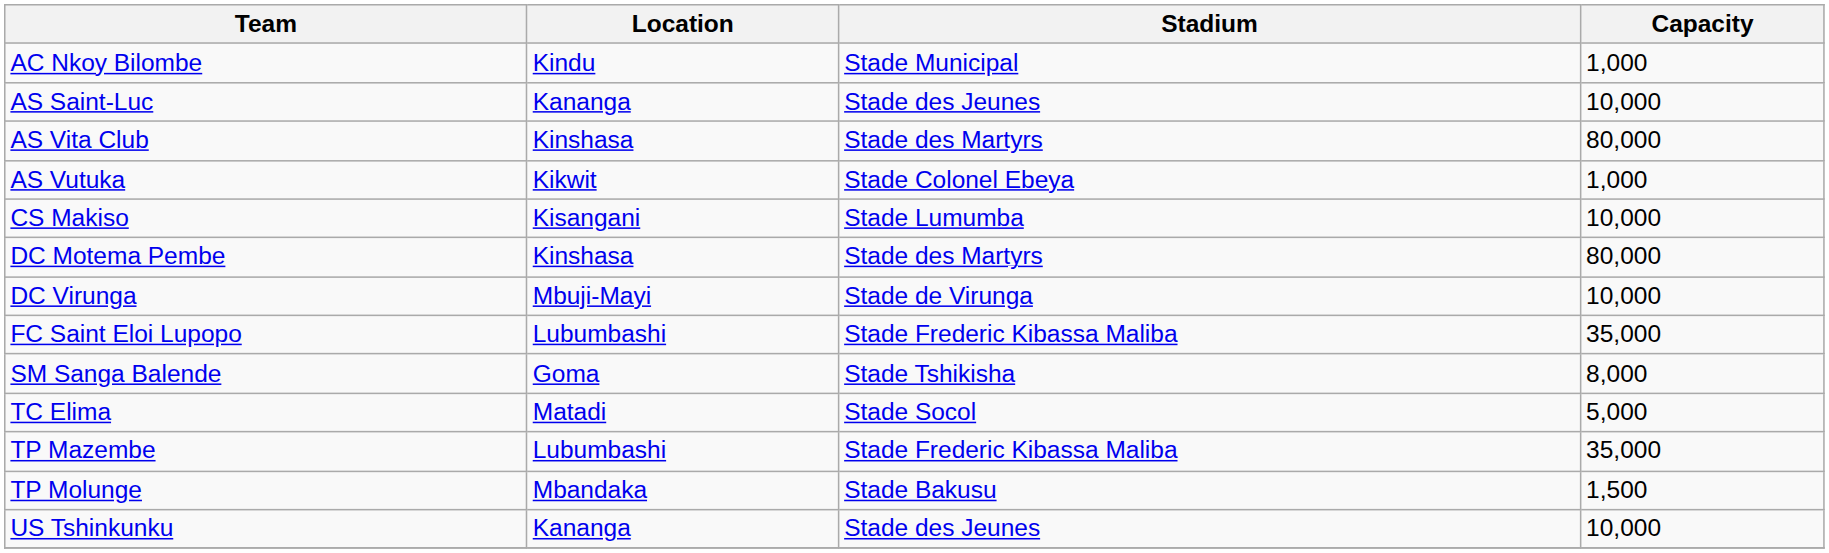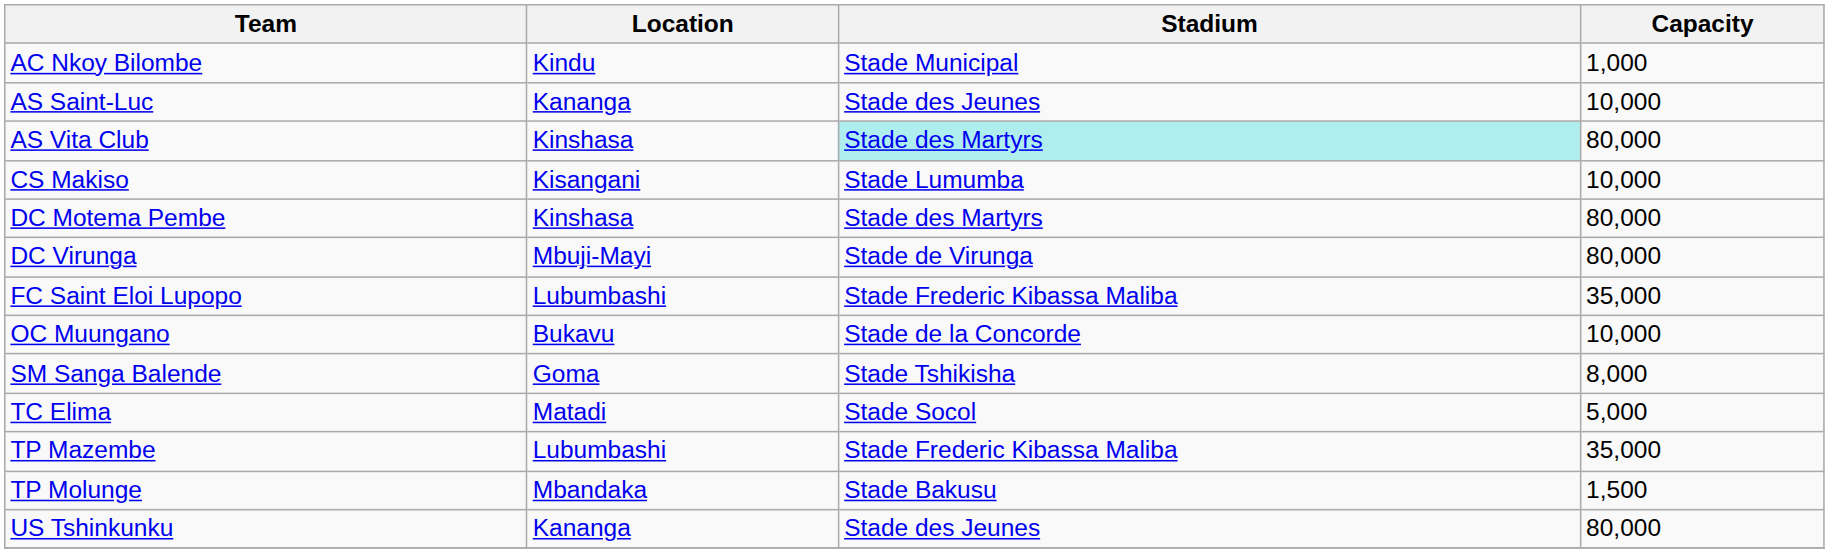 <table class="wikitable sortable" style="text-align: left; width: 60%;">
 <tr>
 <th>Team</th>
 <th>Location</th>
 <th>Stadium</th>
 <th>Capacity</th>
 </tr>
 <tr>
 <td><a href='#'>AC Nkoy Bilombe</a></td>
 <td><a href='#'>Kindu</a></td>
 <td><a href='#'>Stade Municipal</a></td>
 <td>1,000</td>
 </tr>
 <tr>
 <td><a href='#'>AS Saint-Luc</a></td>
 <td><a href='#'>Kananga</a></td>
 <td><a href='#'>Stade des Jeunes</a></td>
 <td>10,000</td>
 </tr>
 <tr>
 <td><a href='#'>AS Vita Club</a></td>
 <td><a href='#'>Kinshasa</a></td>
-<td><a href='#'>Stade des Martyrs</a></td>
+<td style="background: paleturquoise;"><a href='#'>Stade des Martyrs</a></td>
 <td>80,000</td>
-</tr>
-<tr>
-<td><a href='#'>AS Vutuka</a></td>
-<td><a href='#'>Kikwit</a></td>
-<td><a href='#'>Stade Colonel Ebeya</a></td>
-<td>1,000</td>
 </tr>
 <tr>
 <td><a href='#'>CS Makiso</a></td>
 <td><a href='#'>Kisangani</a></td>
 <td><a href='#'>Stade Lumumba</a></td>
 <td>10,000</td>
 </tr>
 <tr>
 <td><a href='#'>DC Motema Pembe</a></td>
 <td><a href='#'>Kinshasa</a></td>
 <td><a href='#'>Stade des Martyrs</a></td>
 <td>80,000</td>
 </tr>
 <tr>
 <td><a href='#'>DC Virunga</a></td>
 <td><a href='#'>Mbuji-Mayi</a></td>
 <td><a href='#'>Stade de Virunga</a></td>
-<td>10,000</td>
+<td>80,000</td>
 </tr>
 <tr>
 <td><a href='#'>FC Saint Eloi Lupopo</a></td>
 <td><a href='#'>Lubumbashi</a></td>
 <td><a href='#'>Stade Frederic Kibassa Maliba</a></td>
 <td>35,000</td>
+</tr>
+<tr>
+<td><a href='#'>OC Muungano</a></td>
+<td><a href='#'>Bukavu</a></td>
+<td><a href='#'>Stade de la Concorde</a></td>
+<td>10,000</td>
 </tr>
 <tr>
 <td><a href='#'>SM Sanga Balende</a></td>
 <td><a href='#'>Goma</a></td>
 <td><a href='#'>Stade Tshikisha</a></td>
 <td>8,000</td>
 </tr>
 <tr>
 <td><a href='#'>TC Elima</a></td>
 <td><a href='#'>Matadi</a></td>
 <td><a href='#'>Stade Socol</a></td>
 <td>5,000</td>
 </tr>
 <tr>
 <td><a href='#'>TP Mazembe</a></td>
 <td><a href='#'>Lubumbashi</a></td>
 <td><a href='#'>Stade Frederic Kibassa Maliba</a></td>
 <td>35,000</td>
 </tr>
 <tr>
 <td><a href='#'>TP Molunge</a></td>
 <td><a href='#'>Mbandaka</a></td>
 <td><a href='#'>Stade Bakusu</a></td>
 <td>1,500</td>
 </tr>
 <tr>
 <td><a href='#'>US Tshinkunku</a></td>
 <td><a href='#'>Kananga</a></td>
 <td><a href='#'>Stade des Jeunes</a></td>
-<td>10,000</td>
+<td>80,000</td>
 </tr>
 <tr>
 </tr>
 </table>
